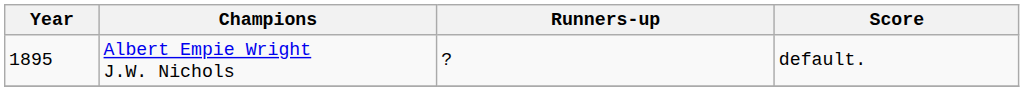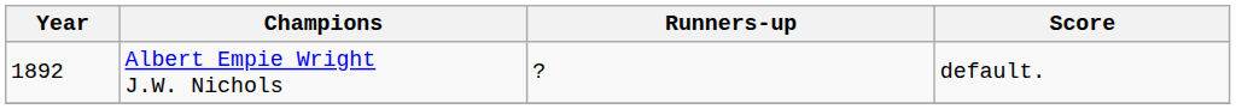 <table class="wikitable" style="font-size:98%;">
 <tr>
 <th style="width:60px;">Year</th>
 <th style="width:230px;">Champions</th>
 <th style="width:230px;">Runners-up</th>
 <th style="width:165px;">Score</th>
 </tr>
 <tr>
-<td>1895</td>
+<td>1892</td>
 <td> <a href='#'>Albert Empie Wright</a><br> J.W. Nichols</td>
 <td>?</td>
 <td>default.</td>
 </tr>
 <tr>
 </tr>
 </table>
